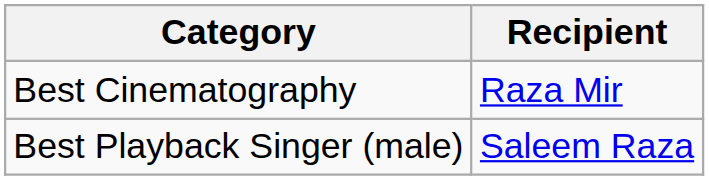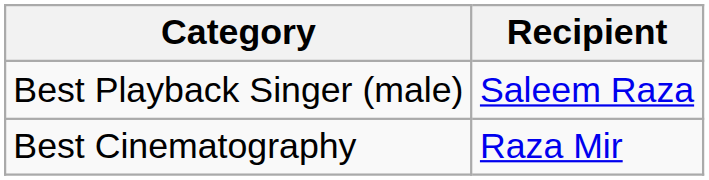 <table class="wikitable">
 <tr>
 <th>Category</th>
 <th>Recipient</th>
 </tr>
 <tr>
+<td>Best Playback Singer (male)</td>
+<td><a href='#'>Saleem Raza</a></td>
+</tr>
+<tr>
 <td>Best Cinematography</td>
 <td><a href='#'>Raza Mir</a></td>
 </tr>
-<tr>
-<td>Best Playback Singer (male)</td>
-<td><a href='#'>Saleem Raza</a></td>
-</tr>
 </table>
